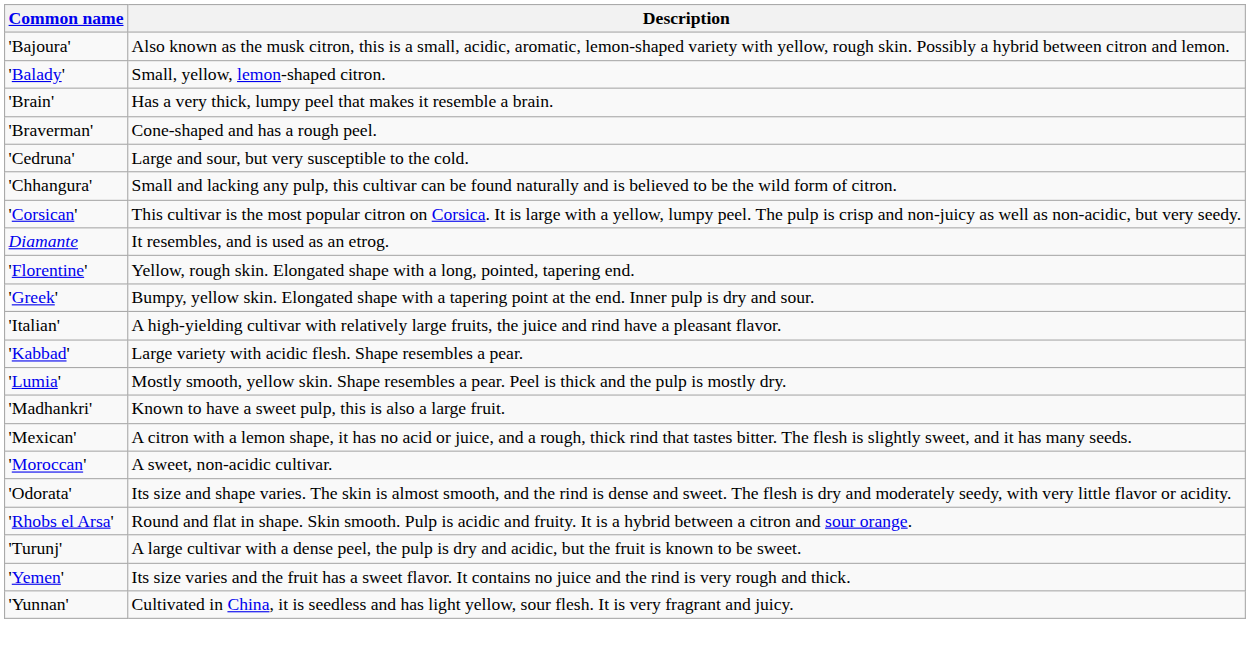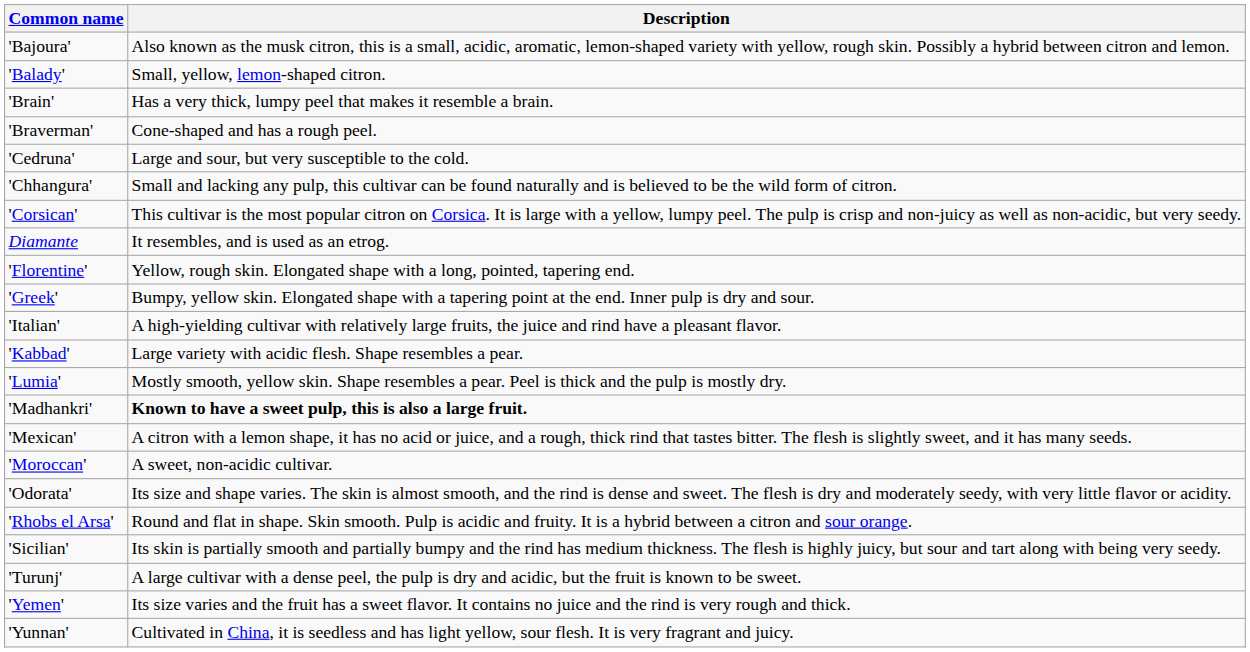 <table class="wikitable">
 <tr>
 <th><a href='#'>Common name</a></th>
 <th>Description</th>
 </tr>
 <tr>
 <td>'Bajoura'</td>
 <td>Also known as the musk citron, this is a small, acidic, aromatic, lemon-shaped variety with yellow, rough skin. Possibly a hybrid between citron and lemon.</td>
 </tr>
 <tr>
 <td>'<a href='#'>Balady</a>'</td>
 <td>Small, yellow, <a href='#'>lemon</a>-shaped citron.</td>
 </tr>
 <tr>
 <td>'Brain'</td>
 <td>Has a very thick, lumpy peel that makes it resemble a brain.</td>
 </tr>
 <tr>
 <td>'Braverman'</td>
 <td>Cone-shaped and has a rough peel.</td>
 </tr>
 <tr>
 <td>'Cedruna'</td>
 <td>Large and sour, but very susceptible to the cold.</td>
 </tr>
 <tr>
 <td>'Chhangura'</td>
 <td>Small and lacking any pulp, this cultivar can be found naturally and is believed to be the wild form of citron.</td>
 </tr>
 <tr>
 <td>'<a href='#'>Corsican</a>'</td>
 <td>This cultivar is the most popular citron on <a href='#'>Corsica</a>. It is large with a yellow, lumpy peel. The pulp is crisp and non-juicy as well as non-acidic, but very seedy.</td>
 </tr>
 <tr>
 <td><em><a href='#'>Diamante</a></em></td>
 <td>It resembles, and is used as an etrog.</td>
 </tr>
 <tr>
 <td>'<a href='#'>Florentine</a>'</td>
 <td>Yellow, rough skin. Elongated shape with a long, pointed, tapering end.</td>
 </tr>
 <tr>
 <td>'<a href='#'>Greek</a>'</td>
 <td>Bumpy, yellow skin. Elongated shape with a tapering point at the end. Inner pulp is dry and sour.</td>
 </tr>
 <tr>
 <td>'Italian'</td>
 <td>A high-yielding cultivar with relatively large fruits, the juice and rind have a pleasant flavor.</td>
 </tr>
 <tr>
 <td>'<a href='#'>Kabbad</a>'</td>
 <td>Large variety with acidic flesh. Shape resembles a pear.</td>
 </tr>
 <tr>
 <td>'<a href='#'>Lumia</a>'</td>
 <td>Mostly smooth, yellow skin. Shape resembles a pear. Peel is thick and the pulp is mostly dry.</td>
 </tr>
 <tr>
 <td>'Madhankri'</td>
-<td>Known to have a sweet pulp, this is also a large fruit.</td>
+<td><strong>Known to have a sweet pulp, this is also a large fruit.</strong></td>
 </tr>
 <tr>
 <td>'Mexican'</td>
 <td>A citron with a lemon shape, it has no acid or juice, and a rough, thick rind that tastes bitter. The flesh is slightly sweet, and it has many seeds.</td>
 </tr>
 <tr>
 <td>'<a href='#'>Moroccan</a>'</td>
 <td>A sweet, non-acidic cultivar.</td>
 </tr>
 <tr>
 <td>'Odorata'</td>
 <td>Its size and shape varies. The skin is almost smooth, and the rind is dense and sweet. The flesh is dry and moderately seedy, with very little flavor or acidity.</td>
 </tr>
 <tr>
 <td>'<a href='#'>Rhobs el Arsa</a>'</td>
 <td>Round and flat in shape. Skin smooth. Pulp is acidic and fruity. It is a hybrid between a citron and <a href='#'>sour orange</a>.</td>
 </tr>
 <tr>
+<td>'Sicilian'</td>
+<td>Its skin is partially smooth and partially bumpy and the rind has medium thickness. The flesh is highly juicy, but sour and tart along with being very seedy.</td>
+</tr>
+<tr>
 <td>'Turunj'</td>
 <td>A large cultivar with a dense peel, the pulp is dry and acidic, but the fruit is known to be sweet.</td>
 </tr>
 <tr>
 <td>'<a href='#'>Yemen</a>'</td>
 <td>Its size varies and the fruit has a sweet flavor. It contains no juice and the rind is very rough and thick.</td>
 </tr>
 <tr>
 <td>'Yunnan'</td>
 <td>Cultivated in <a href='#'>China</a>, it is seedless and has light yellow, sour flesh. It is very fragrant and juicy.</td>
 </tr>
 </table>
